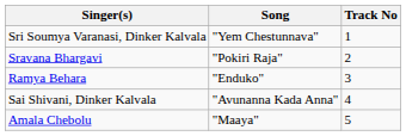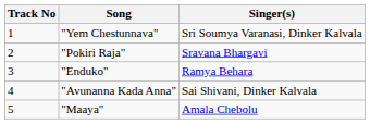 <table class="wikitable">
 <tr>
+<th>Track No</th>
+<th>Song</th>
 <th>Singer(s)</th>
-<th>Song</th>
-<th>Track No</th>
 </tr>
 <tr>
+<td>1</td>
+<td>"Yem Chestunnava"</td>
 <td>Sri Soumya Varanasi, Dinker Kalvala</td>
-<td>"Yem Chestunnava"</td>
-<td>1</td>
 </tr>
 <tr>
+<td>2</td>
+<td>"Pokiri Raja"</td>
 <td><a href='#'>Sravana Bhargavi</a></td>
-<td>"Pokiri Raja"</td>
-<td>2</td>
 </tr>
 <tr>
+<td>3</td>
+<td>"Enduko"</td>
 <td><a href='#'>Ramya Behara</a></td>
-<td>"Enduko"</td>
-<td>3</td>
 </tr>
 <tr>
+<td>4</td>
+<td>"Avunanna Kada Anna"</td>
 <td>Sai Shivani, Dinker Kalvala</td>
-<td>"Avunanna Kada Anna"</td>
-<td>4</td>
 </tr>
 <tr>
+<td>5</td>
+<td>"Maaya"</td>
 <td><a href='#'>Amala Chebolu</a></td>
-<td>"Maaya"</td>
-<td>5</td>
 </tr>
 </table>
